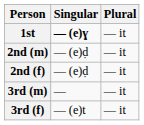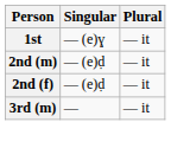 <table class="wikitable">
 <tr>
 <th>Person</th>
 <th>Singular</th>
 <th>Plural</th>
 </tr>
 <tr>
 <th>1st</th>
-<td><strong>— (e)ɣ</strong></td>
+<td>— (e)ɣ</td>
 <td>— it</td>
 </tr>
 <tr>
 <th>2nd (m)</th>
 <td>— (e)ḍ</td>
 <td>— it</td>
 </tr>
 <tr>
 <th>2nd (f)</th>
 <td>— (e)ḍ</td>
 <td>— it</td>
 </tr>
 <tr>
 <th>3rd (m)</th>
 <td>—</td>
 <td>— it</td>
 </tr>
-<tr>
-<th>3rd (f)</th>
-<td>— (e)t</td>
-<td>— it</td>
-</tr>
 </table>
